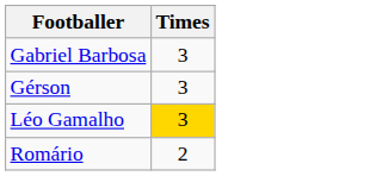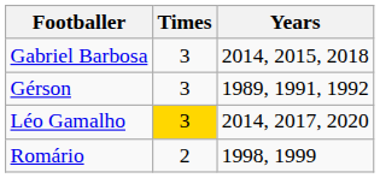 <table class="wikitable">
 <tr>
 <th>Footballer</th>
 <th>Times</th>
+<th>Years</th>
 </tr>
 <tr>
 <td><a href='#'>Gabriel Barbosa</a></td>
 <td align="center">3</td>
+<td>2014, 2015, 2018</td>
 </tr>
 <tr>
 <td><a href='#'>Gérson</a></td>
 <td align="center">3</td>
+<td>1989, 1991, 1992</td>
 </tr>
 <tr>
 <td><a href='#'>Léo Gamalho</a></td>
 <td align="center" style="background: gold;">3</td>
+<td>2014, 2017, 2020</td>
 </tr>
 <tr>
 <td><a href='#'>Romário</a></td>
 <td align="center">2</td>
+<td>1998, 1999</td>
 </tr>
 </table>
